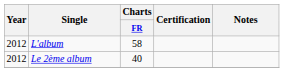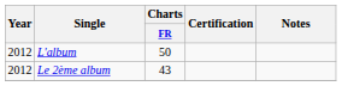 <table class="wikitable">
 <tr>
 <th align="center" rowspan="2" width="10">Year</th>
 <th align="center" rowspan="2" width="140">Single</th>
 <th align="center" colspan="1">Charts</th>
 <th align="center" rowspan="2" width="40">Certification</th>
 <th align="center" rowspan="2" width="100">Notes</th>
 </tr>
 <tr>
 <th width="20"><small><a href='#'>FR</a></small><br></th>
 </tr>
 <tr>
 <td align="center" rowspan="1">2012</td>
 <td><em><a href='#'>L'album</a></em></td>
-<td align="center">58</td>
+<td align="center">50</td>
 <td align="center"></td>
 <td></td>
 </tr>
 <tr>
 <td align="center" rowspan="1">2012</td>
 <td><em><a href='#'>Le 2ème album</a></em></td>
-<td align="center">40</td>
+<td align="center">43</td>
 <td align="center"></td>
 <td></td>
 </tr>
 <tr>
 </tr>
 </table>
